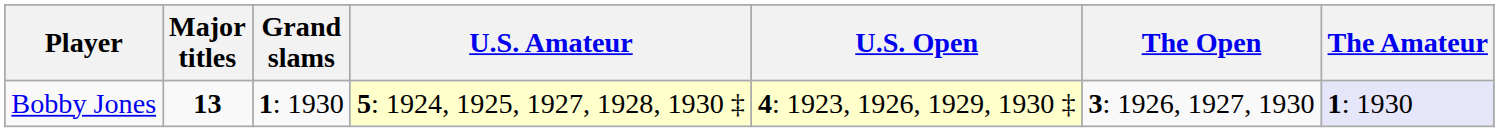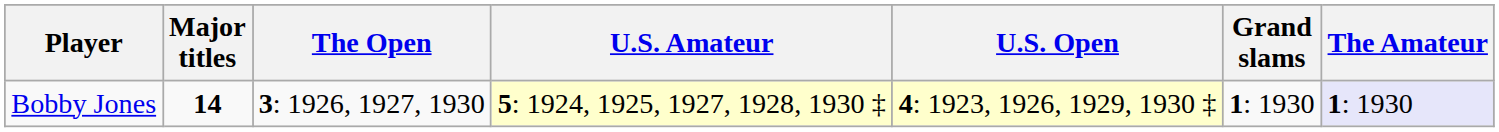 <table class="wikitable">
 <tr>
 <th>Player</th>
 <th>Major<br>titles</th>
-<th>Grand<br>slams</th>
+<th><a href='#'>The Open</a></th>
 <th><a href='#'>U.S. Amateur</a></th>
 <th><a href='#'>U.S. Open</a></th>
-<th><a href='#'>The Open</a></th>
+<th>Grand<br>slams</th>
 <th><a href='#'>The Amateur</a></th>
 </tr>
 <tr>
 <td> <a href='#'>Bobby Jones</a></td>
-<td align=center><strong>13</strong></td>
-<td align=center><strong>1</strong>: 1930</td>
+<td align=center><strong>14</strong></td>
+<td><strong>3</strong>: 1926, 1927, 1930</td>
 <td style="background:#FFFFCC;"><strong>5</strong>: 1924, 1925, 1927, 1928, 1930 ‡</td>
 <td style="background:#FFFFCC;"><strong>4</strong>: 1923, 1926, 1929, 1930 ‡</td>
-<td><strong>3</strong>: 1926, 1927, 1930</td>
+<td align=center><strong>1</strong>: 1930</td>
 <td style="background: lavender;"><strong>1</strong>: 1930</td>
 </tr>
 </table>
